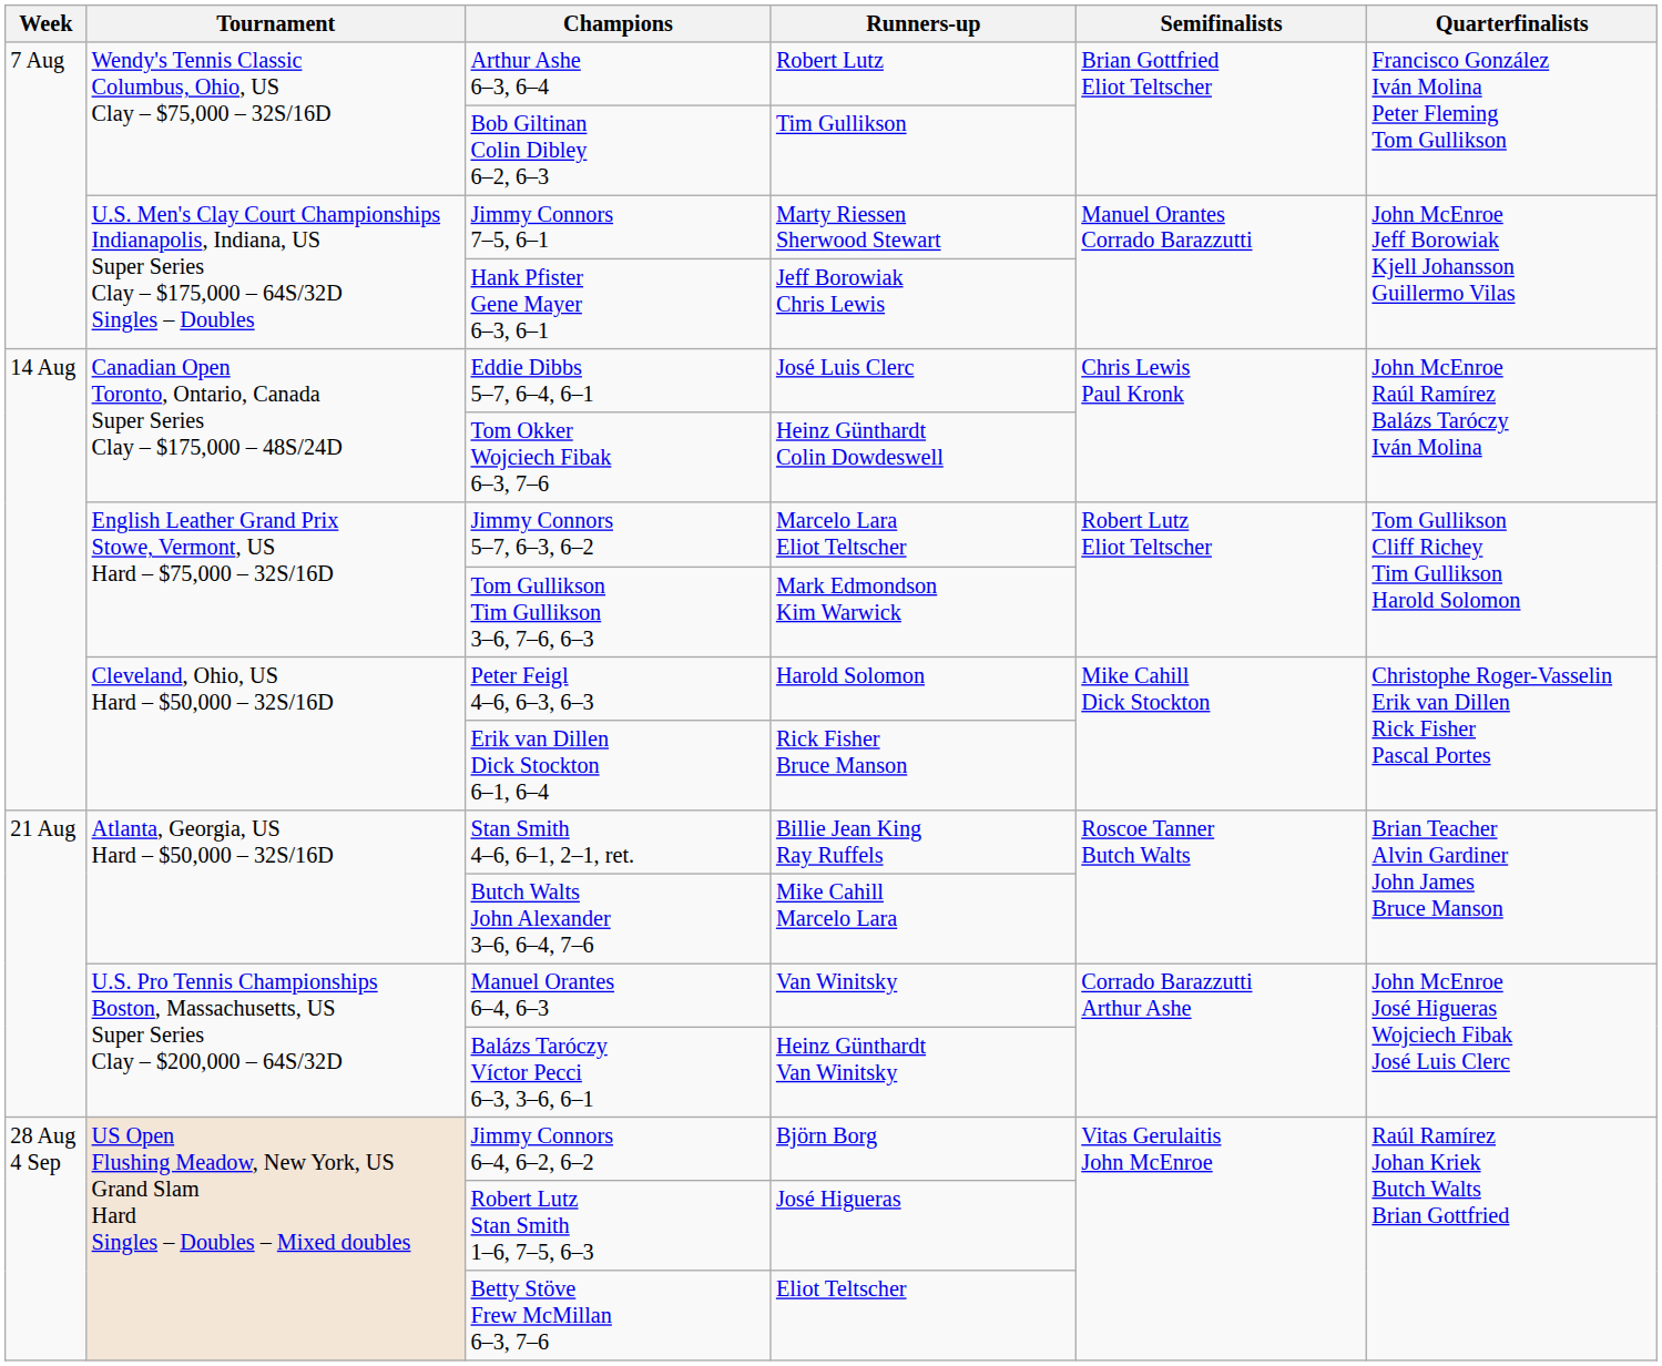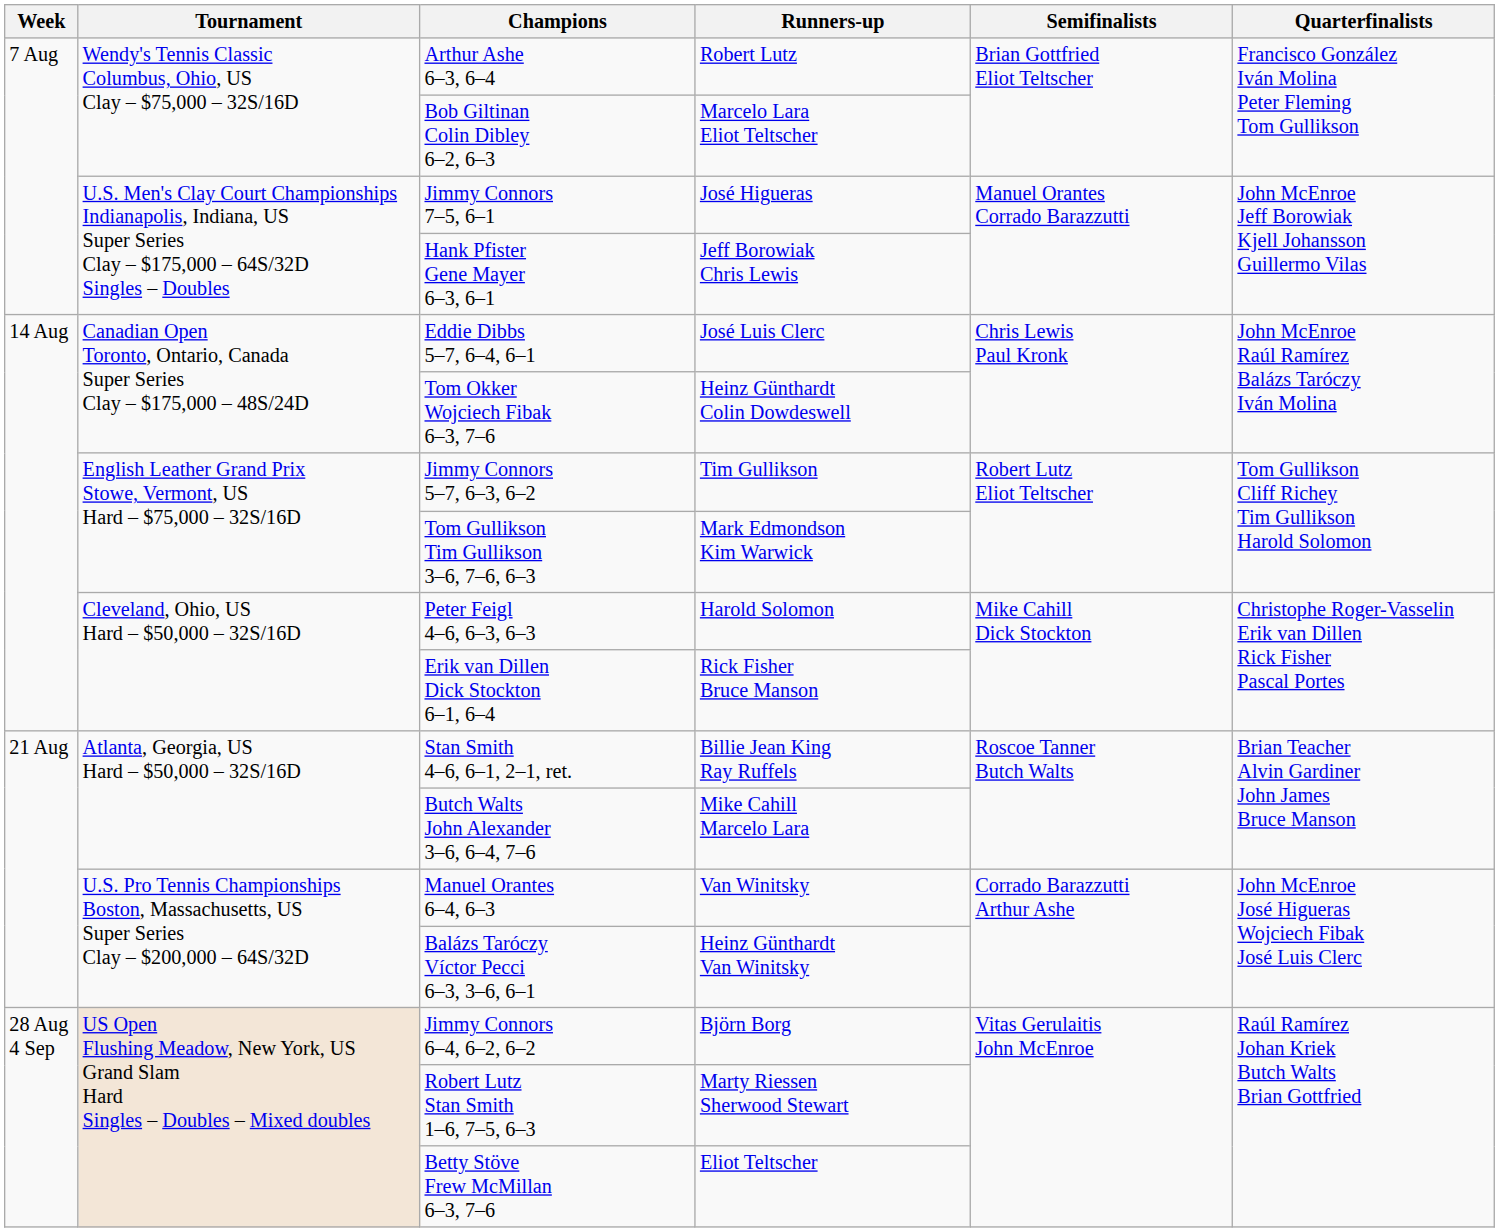 <table class=wikitable style=font-size:95%>
 <tr>
 <th style="width:48px;">Week</th>
 <th style="width:250px;">Tournament</th>
 <th style="width:200px;">Champions</th>
 <th style="width:200px;">Runners-up</th>
 <th style="width:190px;">Semifinalists</th>
 <th style="width:190px;">Quarterfinalists</th>
 </tr>
 <tr valign=top>
 <td rowspan=4>7 Aug</td>
 <td rowspan=2><a href='#'>Wendy's Tennis Classic</a> <br> <a href='#'>Columbus, Ohio</a>, US <br> Clay – $75,000 – 32S/16D</td>
 <td> <a href='#'>Arthur Ashe</a> <br> 6–3, 6–4</td>
 <td> <a href='#'>Robert Lutz</a></td>
 <td rowspan=2> <a href='#'>Brian Gottfried</a> <br>  <a href='#'>Eliot Teltscher</a></td>
 <td rowspan=2> <a href='#'>Francisco González</a> <br>  <a href='#'>Iván Molina</a> <br>  <a href='#'>Peter Fleming</a> <br>  <a href='#'>Tom Gullikson</a></td>
 </tr>
 <tr valign=top>
 <td> <a href='#'>Bob Giltinan</a> <br>  <a href='#'>Colin Dibley</a> <br> 6–2, 6–3</td>
-<td> <a href='#'>Tim Gullikson</a></td>
+<td> <a href='#'>Marcelo Lara</a> <br>  <a href='#'>Eliot Teltscher</a></td>
 </tr>
 <tr valign=top>
 <td rowspan=2><a href='#'>U.S. Men's Clay Court Championships</a> <br> <a href='#'>Indianapolis</a>, Indiana, US <br>Super Series <br> Clay – $175,000 – 64S/32D <br> <a href='#'>Singles</a> – <a href='#'>Doubles</a></td>
 <td> <a href='#'>Jimmy Connors</a> <br> 7–5, 6–1</td>
-<td> <a href='#'>Marty Riessen</a> <br>  <a href='#'>Sherwood Stewart</a></td>
+<td> <a href='#'>José Higueras</a></td>
 <td rowspan=2> <a href='#'>Manuel Orantes</a> <br>  <a href='#'>Corrado Barazzutti</a></td>
 <td rowspan=2> <a href='#'>John McEnroe</a> <br>  <a href='#'>Jeff Borowiak</a> <br>  <a href='#'>Kjell Johansson</a> <br>  <a href='#'>Guillermo Vilas</a></td>
 </tr>
 <tr valign=top>
 <td> <a href='#'>Hank Pfister</a> <br>  <a href='#'>Gene Mayer</a> <br> 6–3, 6–1</td>
 <td> <a href='#'>Jeff Borowiak</a> <br>  <a href='#'>Chris Lewis</a></td>
 </tr>
 <tr valign=top>
 <td rowspan=6>14 Aug</td>
 <td rowspan=2><a href='#'>Canadian Open</a> <br> <a href='#'>Toronto</a>, Ontario, Canada <br>Super Series <br> Clay – $175,000 – 48S/24D</td>
 <td> <a href='#'>Eddie Dibbs</a> <br> 5–7, 6–4, 6–1</td>
 <td> <a href='#'>José Luis Clerc</a></td>
 <td rowspan=2> <a href='#'>Chris Lewis</a> <br>  <a href='#'>Paul Kronk</a></td>
 <td rowspan=2> <a href='#'>John McEnroe</a> <br>  <a href='#'>Raúl Ramírez</a> <br>  <a href='#'>Balázs Taróczy</a> <br>  <a href='#'>Iván Molina</a></td>
 </tr>
 <tr valign=top>
 <td> <a href='#'>Tom Okker</a> <br>  <a href='#'>Wojciech Fibak</a> <br> 6–3, 7–6</td>
 <td> <a href='#'>Heinz Günthardt</a> <br>  <a href='#'>Colin Dowdeswell</a></td>
 </tr>
 <tr valign=top>
 <td rowspan=2><a href='#'>English Leather Grand Prix</a> <br> <a href='#'>Stowe, Vermont</a>, US <br> Hard – $75,000 – 32S/16D</td>
 <td> <a href='#'>Jimmy Connors</a> <br> 5–7, 6–3, 6–2</td>
-<td> <a href='#'>Marcelo Lara</a> <br>  <a href='#'>Eliot Teltscher</a></td>
+<td> <a href='#'>Tim Gullikson</a></td>
 <td rowspan=2> <a href='#'>Robert Lutz</a> <br>  <a href='#'>Eliot Teltscher</a></td>
 <td rowspan=2> <a href='#'>Tom Gullikson</a> <br>  <a href='#'>Cliff Richey</a> <br>  <a href='#'>Tim Gullikson</a> <br>  <a href='#'>Harold Solomon</a></td>
 </tr>
 <tr valign=top>
 <td> <a href='#'>Tom Gullikson</a> <br>  <a href='#'>Tim Gullikson</a> <br> 3–6, 7–6, 6–3</td>
 <td> <a href='#'>Mark Edmondson</a> <br>  <a href='#'>Kim Warwick</a></td>
 </tr>
 <tr valign=top>
 <td rowspan=2><a href='#'>Cleveland</a>, Ohio, US <br> Hard – $50,000 – 32S/16D</td>
 <td> <a href='#'>Peter Feigl</a> <br> 4–6, 6–3, 6–3</td>
 <td> <a href='#'>Harold Solomon</a></td>
 <td rowspan=2> <a href='#'>Mike Cahill</a> <br>  <a href='#'>Dick Stockton</a></td>
 <td rowspan=2> <a href='#'>Christophe Roger-Vasselin</a> <br>  <a href='#'>Erik van Dillen</a> <br>  <a href='#'>Rick Fisher</a> <br>  <a href='#'>Pascal Portes</a></td>
 </tr>
 <tr valign=top>
 <td> <a href='#'>Erik van Dillen</a> <br>  <a href='#'>Dick Stockton</a> <br> 6–1, 6–4</td>
 <td> <a href='#'>Rick Fisher</a> <br>  <a href='#'>Bruce Manson</a></td>
 </tr>
 <tr valign=top>
 <td rowspan=4>21 Aug</td>
 <td rowspan=2><a href='#'>Atlanta</a>, Georgia, US <br> Hard – $50,000 – 32S/16D</td>
 <td> <a href='#'>Stan Smith</a> <br> 4–6, 6–1, 2–1, ret.</td>
 <td> <a href='#'>Billie Jean King</a> <br>  <a href='#'>Ray Ruffels</a></td>
 <td rowspan=2> <a href='#'>Roscoe Tanner</a> <br>  <a href='#'>Butch Walts</a></td>
 <td rowspan=2> <a href='#'>Brian Teacher</a> <br>  <a href='#'>Alvin Gardiner</a> <br>  <a href='#'>John James</a> <br>  <a href='#'>Bruce Manson</a></td>
 </tr>
 <tr valign=top>
 <td> <a href='#'>Butch Walts</a> <br>  <a href='#'>John Alexander</a> <br> 3–6, 6–4, 7–6</td>
 <td> <a href='#'>Mike Cahill</a> <br>  <a href='#'>Marcelo Lara</a></td>
 </tr>
 <tr valign=top>
 <td rowspan=2><a href='#'>U.S. Pro Tennis Championships</a> <br> <a href='#'>Boston</a>, Massachusetts, US <br>Super Series <br> Clay – $200,000 – 64S/32D</td>
 <td> <a href='#'>Manuel Orantes</a> <br> 6–4, 6–3</td>
 <td> <a href='#'>Van Winitsky</a></td>
 <td rowspan=2> <a href='#'>Corrado Barazzutti</a> <br>  <a href='#'>Arthur Ashe</a></td>
 <td rowspan=2> <a href='#'>John McEnroe</a> <br>  <a href='#'>José Higueras</a> <br>  <a href='#'>Wojciech Fibak</a> <br>  <a href='#'>José Luis Clerc</a></td>
 </tr>
 <tr valign=top>
 <td> <a href='#'>Balázs Taróczy</a> <br>  <a href='#'>Víctor Pecci</a> <br> 6–3, 3–6, 6–1</td>
 <td> <a href='#'>Heinz Günthardt</a> <br>  <a href='#'>Van Winitsky</a></td>
 </tr>
 <tr valign=top>
 <td rowspan=3>28 Aug<br>4 Sep</td>
 <td rowspan=3 style="background:#f3e6d7;"><a href='#'>US Open</a> <br> <a href='#'>Flushing Meadow</a>, New York, US <br> Grand Slam <br> Hard <br> <a href='#'>Singles</a> – <a href='#'>Doubles</a> – <a href='#'>Mixed doubles</a></td>
 <td> <a href='#'>Jimmy Connors</a> <br> 6–4, 6–2, 6–2</td>
 <td> <a href='#'>Björn Borg</a></td>
 <td rowspan=3> <a href='#'>Vitas Gerulaitis</a> <br>  <a href='#'>John McEnroe</a></td>
 <td rowspan=3> <a href='#'>Raúl Ramírez</a> <br>  <a href='#'>Johan Kriek</a> <br>  <a href='#'>Butch Walts</a> <br>  <a href='#'>Brian Gottfried</a></td>
 </tr>
 <tr valign=top>
 <td> <a href='#'>Robert Lutz</a> <br>  <a href='#'>Stan Smith</a> <br> 1–6, 7–5, 6–3</td>
-<td> <a href='#'>José Higueras</a></td>
+<td> <a href='#'>Marty Riessen</a> <br>  <a href='#'>Sherwood Stewart</a></td>
 </tr>
 <tr valign=top>
 <td> <a href='#'>Betty Stöve</a> <br>  <a href='#'>Frew McMillan</a> <br> 6–3, 7–6</td>
 <td> <a href='#'>Eliot Teltscher</a></td>
 </tr>
 </table>
